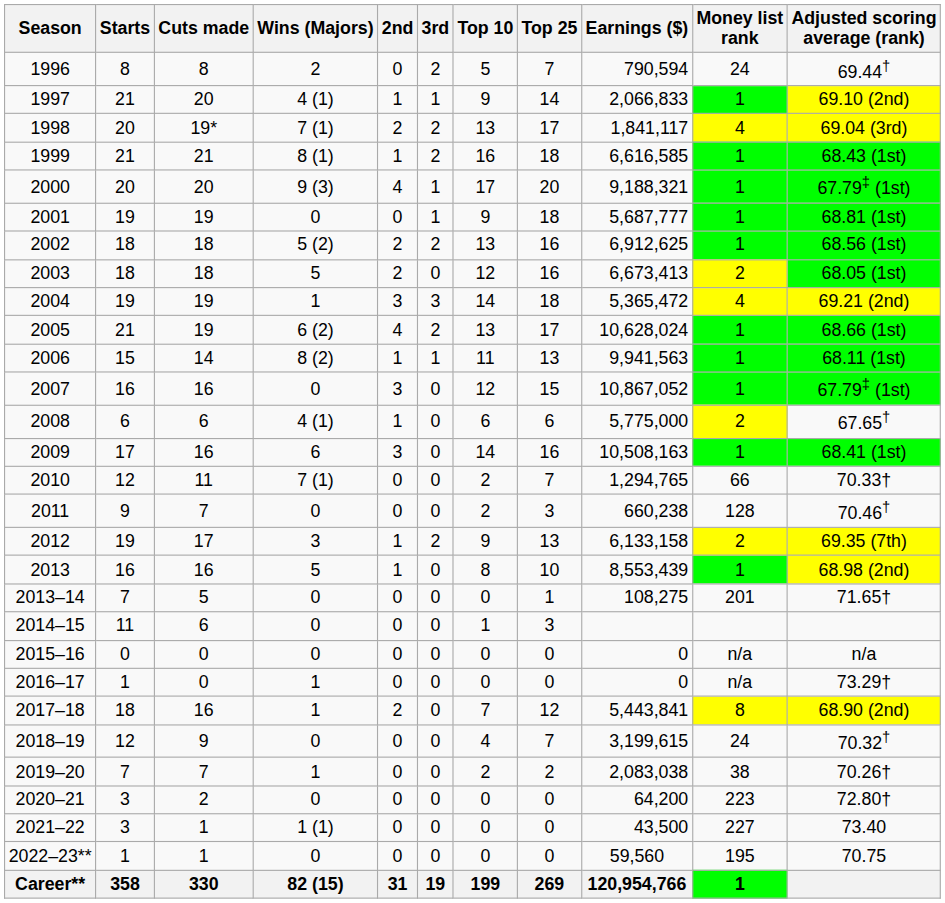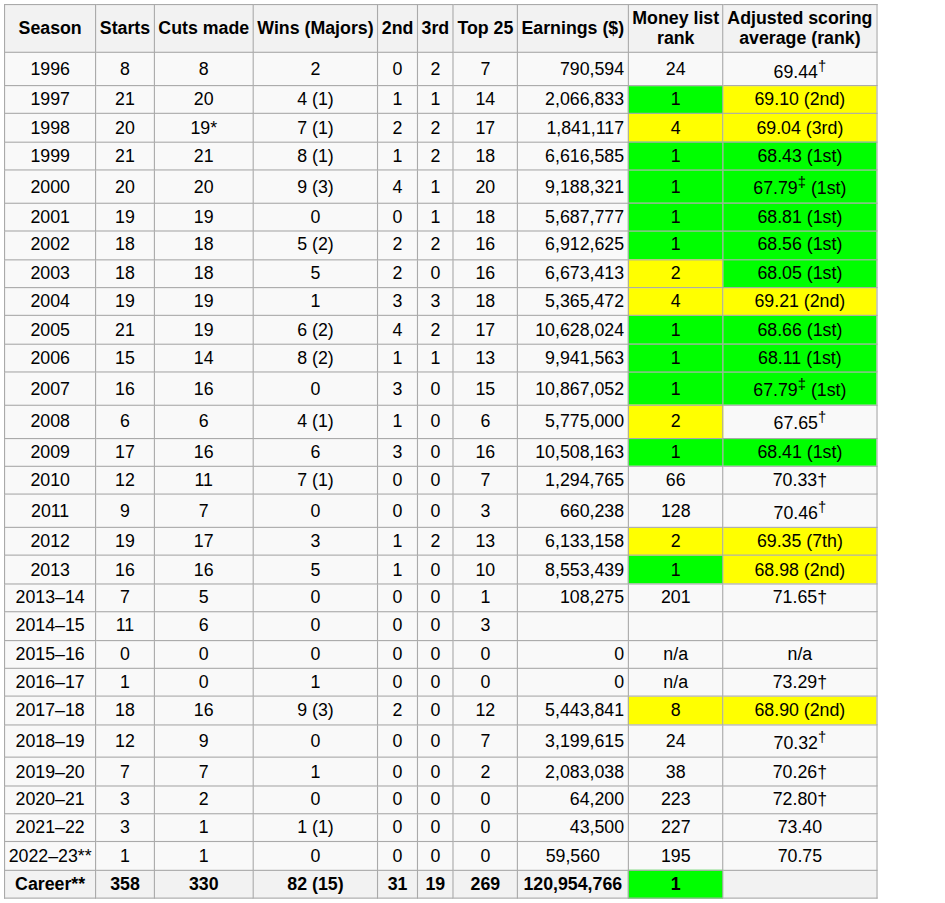 <table class="wikitable" style="text-align:center">
 <tr>
 <th>Season</th>
 <th>Starts</th>
 <th>Cuts made</th>
 <th>Wins (Majors)</th>
 <th>2nd</th>
 <th>3rd</th>
-<th>Top 10</th>
 <th>Top 25</th>
 <th>Earnings ($)</th>
 <th>Money list<br>rank</th>
 <th>Adjusted scoring<br>average (rank)</th>
 </tr>
 <tr>
 <td>1996</td>
 <td>8</td>
 <td>8</td>
 <td>2</td>
 <td>0</td>
 <td>2</td>
-<td>5</td>
 <td>7</td>
 <td align="right">790,594</td>
 <td>24</td>
 <td>69.44<sup>†</sup></td>
 </tr>
 <tr>
 <td>1997</td>
 <td>21</td>
 <td>20</td>
 <td>4 (1)</td>
 <td>1</td>
 <td>1</td>
-<td>9</td>
 <td>14</td>
 <td align="right">2,066,833</td>
 <td style="background:lime;">1</td>
 <td style="background:yellow;">69.10 (2nd)</td>
 </tr>
 <tr>
 <td>1998</td>
 <td>20</td>
 <td>19*</td>
 <td>7 (1)</td>
 <td>2</td>
 <td>2</td>
-<td>13</td>
 <td>17</td>
 <td align="right">1,841,117</td>
 <td style="background:yellow;">4</td>
 <td style="background:yellow;">69.04 (3rd)</td>
 </tr>
 <tr>
 <td>1999</td>
 <td>21</td>
 <td>21</td>
 <td>8 (1)</td>
 <td>1</td>
 <td>2</td>
-<td>16</td>
 <td>18</td>
 <td align="right">6,616,585</td>
 <td style="background:lime;">1</td>
 <td style="background:lime;">68.43 (1st)</td>
 </tr>
 <tr>
 <td>2000</td>
 <td>20</td>
 <td>20</td>
 <td>9 (3)</td>
 <td>4</td>
 <td>1</td>
-<td>17</td>
 <td>20</td>
 <td align="right">9,188,321</td>
 <td style="background:lime;">1</td>
 <td style="background:lime;">67.79<sup>‡</sup> (1st)</td>
 </tr>
 <tr>
 <td>2001</td>
 <td>19</td>
 <td>19</td>
 <td>0</td>
 <td>0</td>
 <td>1</td>
-<td>9</td>
 <td>18</td>
 <td align="right">5,687,777</td>
 <td style="background:lime;">1</td>
 <td style="background:lime;">68.81 (1st)</td>
 </tr>
 <tr>
 <td>2002</td>
 <td>18</td>
 <td>18</td>
 <td>5 (2)</td>
 <td>2</td>
 <td>2</td>
-<td>13</td>
 <td>16</td>
 <td align="right">6,912,625</td>
 <td style="background:lime;">1</td>
 <td style="background:lime;">68.56 (1st)</td>
 </tr>
 <tr>
 <td>2003</td>
 <td>18</td>
 <td>18</td>
 <td>5</td>
 <td>2</td>
 <td>0</td>
-<td>12</td>
 <td>16</td>
 <td align="right">6,673,413</td>
 <td style="background:yellow;">2</td>
 <td style="background:lime;">68.05 (1st)</td>
 </tr>
 <tr>
 <td>2004</td>
 <td>19</td>
 <td>19</td>
 <td>1</td>
 <td>3</td>
 <td>3</td>
-<td>14</td>
 <td>18</td>
 <td align="right">5,365,472</td>
 <td style="background:yellow;">4</td>
 <td style="background:yellow;">69.21 (2nd)</td>
 </tr>
 <tr>
 <td>2005</td>
 <td>21</td>
 <td>19</td>
 <td>6 (2)</td>
 <td>4</td>
 <td>2</td>
-<td>13</td>
 <td>17</td>
 <td align="right">10,628,024</td>
 <td style="background:lime;">1</td>
 <td style="background:lime;">68.66 (1st)</td>
 </tr>
 <tr>
 <td>2006</td>
 <td>15</td>
 <td>14</td>
 <td>8 (2)</td>
 <td>1</td>
 <td>1</td>
-<td>11</td>
 <td>13</td>
 <td align="right">9,941,563</td>
 <td style="background:lime;">1</td>
 <td style="background:lime;">68.11 (1st)</td>
 </tr>
 <tr>
 <td>2007</td>
 <td>16</td>
 <td>16</td>
 <td>0</td>
 <td>3</td>
 <td>0</td>
-<td>12</td>
 <td>15</td>
 <td align="right">10,867,052</td>
 <td style="background:lime;">1</td>
 <td style="background:lime;">67.79<sup>‡</sup> (1st)</td>
 </tr>
 <tr>
 <td>2008</td>
 <td>6</td>
 <td>6</td>
 <td>4 (1)</td>
 <td>1</td>
 <td>0</td>
 <td>6</td>
-<td>6</td>
 <td align="right">5,775,000</td>
 <td style="background:yellow;">2</td>
 <td>67.65<sup>†</sup></td>
 </tr>
 <tr>
 <td>2009</td>
 <td>17</td>
 <td>16</td>
 <td>6</td>
 <td>3</td>
 <td>0</td>
-<td>14</td>
 <td>16</td>
 <td align="right">10,508,163</td>
 <td style="background:lime;">1</td>
 <td style="background:lime;">68.41 (1st)</td>
 </tr>
 <tr>
 <td>2010</td>
 <td>12</td>
 <td>11</td>
 <td>7 (1)</td>
 <td>0</td>
 <td>0</td>
-<td>2</td>
 <td>7</td>
 <td align="right">1,294,765</td>
 <td>66</td>
 <td>70.33†</td>
 </tr>
 <tr>
 <td>2011</td>
 <td>9</td>
 <td>7</td>
 <td>0</td>
 <td>0</td>
 <td>0</td>
-<td>2</td>
 <td>3</td>
 <td align="right">660,238</td>
 <td>128</td>
 <td>70.46<sup>†</sup></td>
 </tr>
 <tr>
 <td>2012</td>
 <td>19</td>
 <td>17</td>
 <td>3</td>
 <td>1</td>
 <td>2</td>
-<td>9</td>
 <td>13</td>
 <td align="right">6,133,158</td>
 <td style="background:yellow;">2</td>
 <td style="background:yellow;">69.35 (7th)</td>
 </tr>
 <tr>
 <td>2013</td>
 <td>16</td>
 <td>16</td>
 <td>5</td>
 <td>1</td>
 <td>0</td>
-<td>8</td>
 <td>10</td>
 <td align="right">8,553,439</td>
 <td style="background:lime;">1</td>
 <td style="background:yellow;">68.98 (2nd)</td>
 </tr>
 <tr>
 <td>2013–14</td>
 <td>7</td>
 <td>5</td>
-<td>0</td>
 <td>0</td>
 <td>0</td>
 <td>0</td>
 <td>1</td>
 <td align="right">108,275</td>
 <td>201</td>
 <td>71.65†</td>
 </tr>
 <tr>
 <td>2014–15</td>
 <td>11</td>
 <td>6</td>
 <td>0</td>
 <td>0</td>
 <td>0</td>
-<td>1</td>
 <td>3</td>
 <td align="right"></td>
 <td></td>
 <td></td>
 </tr>
 <tr>
 <td>2015–16</td>
-<td>0</td>
 <td>0</td>
 <td>0</td>
 <td>0</td>
 <td>0</td>
 <td>0</td>
 <td>0</td>
 <td align="right">0</td>
 <td>n/a</td>
 <td>n/a</td>
 </tr>
 <tr>
 <td>2016–17</td>
 <td>1</td>
 <td>0</td>
 <td>1</td>
 <td>0</td>
 <td>0</td>
 <td>0</td>
-<td>0</td>
 <td align="right">0</td>
 <td>n/a</td>
 <td>73.29†</td>
 </tr>
 <tr>
 <td>2017–18</td>
 <td>18</td>
 <td>16</td>
-<td>1</td>
+<td>9 (3)</td>
 <td>2</td>
 <td>0</td>
-<td>7</td>
 <td>12</td>
 <td align="right">5,443,841</td>
 <td style="background:yellow;">8</td>
 <td style="background:yellow;">68.90 (2nd)</td>
 </tr>
 <tr>
 <td>2018–19</td>
 <td>12</td>
 <td>9</td>
 <td>0</td>
 <td>0</td>
 <td>0</td>
-<td>4</td>
 <td>7</td>
 <td align="right">3,199,615</td>
 <td>24</td>
 <td>70.32<sup>†</sup></td>
 </tr>
 <tr>
 <td>2019–20</td>
 <td>7</td>
 <td>7</td>
 <td>1</td>
 <td>0</td>
 <td>0</td>
 <td>2</td>
-<td>2</td>
 <td align="right">2,083,038</td>
 <td>38</td>
 <td>70.26†</td>
 </tr>
 <tr>
 <td>2020–21</td>
 <td>3</td>
 <td>2</td>
-<td>0</td>
 <td>0</td>
 <td>0</td>
 <td>0</td>
 <td>0</td>
 <td style="text-align:right;">64,200</td>
 <td>223</td>
 <td>72.80†</td>
 </tr>
 <tr>
 <td>2021–22</td>
 <td>3</td>
 <td>1</td>
 <td>1 (1)</td>
 <td>0</td>
 <td>0</td>
 <td>0</td>
-<td>0</td>
 <td style="text-align:right;">43,500</td>
 <td>227</td>
 <td>73.40</td>
 </tr>
 <tr>
 <td>2022–23**</td>
 <td>1</td>
 <td>1</td>
-<td>0</td>
 <td>0</td>
 <td>0</td>
 <td>0</td>
 <td>0</td>
 <td>59,560</td>
 <td>195</td>
 <td>70.75</td>
 </tr>
 <tr>
 <th>Career**</th>
 <th>358</th>
 <th>330</th>
 <th>82 (15)</th>
 <th>31</th>
 <th>19</th>
-<th>199</th>
 <th>269</th>
 <th>120,954,766</th>
 <th style="background:lime;">1</th>
 <th></th>
 </tr>
 </table>
